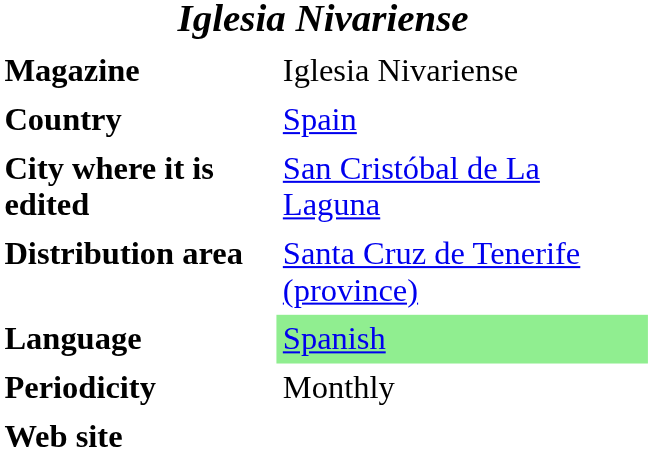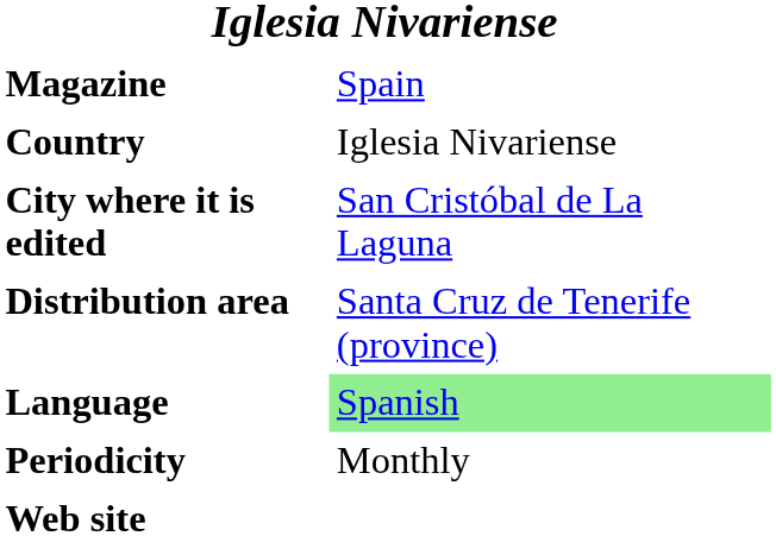 <table class="toccolours" cellpadding="3" cellspacing="0" style="float: right; margin: 0 0 1em 1em; width: 20em; clear: right" width=43%>
 <tr>
 <td colspan="2" style="font-size: larger; text-align: center;"><strong><em>Iglesia Nivariense</em></strong></td>
 </tr>
 <tr style="vertical-align: top;">
 <td><strong>Magazine</strong></td>
-<td>Iglesia Nivariense</td>
+<td><a href='#'>Spain</a></td>
 </tr>
 <tr style="vertical-align: top;">
 <td><strong>Country</strong></td>
-<td><a href='#'>Spain</a></td>
+<td>Iglesia Nivariense</td>
 </tr>
 <tr style="vertical-align: top;">
 <td><strong> City where it is edited </strong></td>
 <td><a href='#'>San Cristóbal de La Laguna</a></td>
 </tr>
 <tr style="vertical-align: top;">
 <td><strong> Distribution area </strong></td>
 <td><a href='#'>Santa Cruz de Tenerife (province)</a></td>
 </tr>
 <tr style="vertical-align: top;">
 <td><strong>Language</strong></td>
 <td style="background: lightgreen;"><a href='#'>Spanish</a></td>
 </tr>
 <tr style="vertical-align: top;">
 <td><strong>Periodicity</strong></td>
 <td>Monthly</td>
 </tr>
 <tr style="vertical-align: top;">
 <td><strong> Web site </strong></td>
 <td></td>
 </tr>
 </table>
